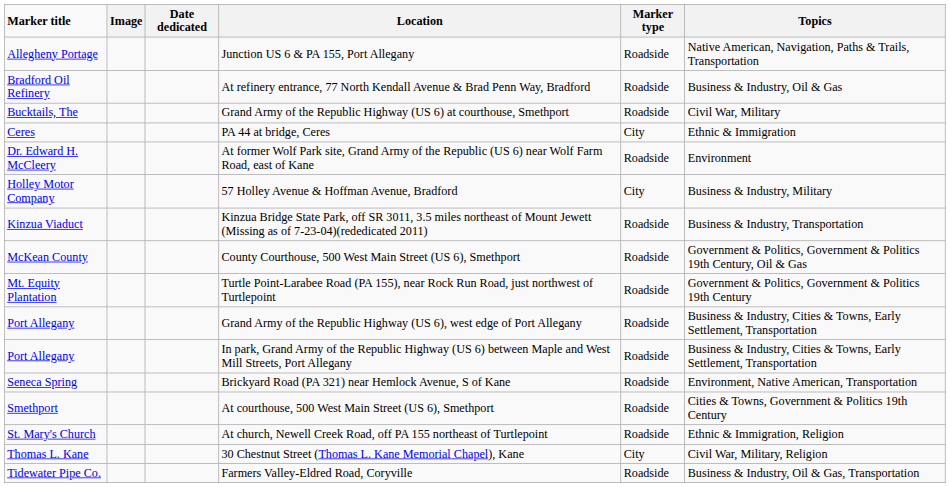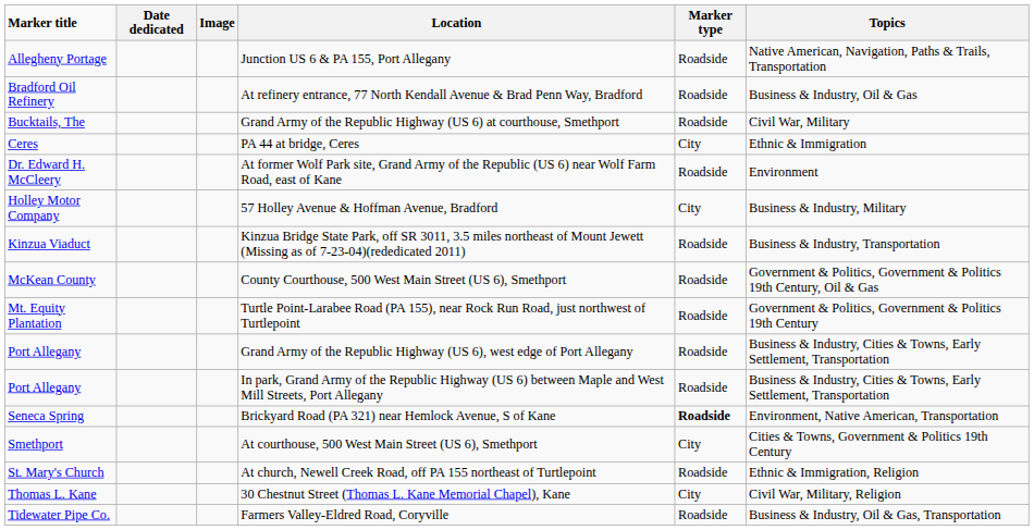 <table class="wikitable sortable" style="width:98%">
 <tr>
 <td><strong>Marker title</strong></td>
+<th><strong>Date dedicated</strong></th>
 <th class="unsortable"><strong>Image</strong></th>
-<th><strong>Date dedicated</strong></th>
 <th><strong>Location</strong></th>
 <th><strong>Marker type</strong></th>
 <th><strong>Topics</strong></th>
 </tr>
 <tr ->
 <td><a href='#'>Allegheny Portage</a></td>
 <td></td>
 <td></td>
 <td>Junction US 6 & PA 155, Port Allegany<br><small></small></td>
 <td>Roadside</td>
 <td>Native American, Navigation, Paths & Trails, Transportation</td>
 </tr>
 <tr ->
 <td><a href='#'>Bradford Oil Refinery</a></td>
 <td></td>
 <td></td>
 <td>At refinery entrance, 77 North Kendall Avenue & Brad Penn Way, Bradford<br><small></small></td>
 <td>Roadside</td>
 <td>Business & Industry, Oil & Gas</td>
 </tr>
 <tr ->
 <td><a href='#'>Bucktails, The</a></td>
 <td></td>
 <td></td>
 <td>Grand Army of the Republic Highway (US 6) at courthouse, Smethport<br><small></small></td>
 <td>Roadside</td>
 <td>Civil War, Military</td>
 </tr>
 <tr ->
 <td><a href='#'>Ceres</a></td>
 <td></td>
 <td></td>
 <td>PA 44 at bridge, Ceres<br><small></small></td>
 <td>City</td>
 <td>Ethnic & Immigration</td>
 </tr>
 <tr ->
 <td><a href='#'>Dr. Edward H. McCleery</a></td>
 <td></td>
 <td></td>
 <td>At former Wolf Park site, Grand Army of the Republic (US 6) near Wolf Farm Road, east of Kane<br><small></small></td>
 <td>Roadside</td>
 <td>Environment</td>
 </tr>
 <tr ->
 <td><a href='#'>Holley Motor Company</a></td>
 <td></td>
 <td></td>
 <td>57 Holley Avenue & Hoffman Avenue, Bradford<br><small></small></td>
 <td>City</td>
 <td>Business & Industry, Military</td>
 </tr>
 <tr ->
 <td><a href='#'>Kinzua Viaduct</a></td>
 <td></td>
 <td></td>
 <td>Kinzua Bridge State Park, off SR 3011, 3.5 miles northeast of Mount Jewett (Missing as of 7-23-04)(rededicated 2011)<br><small></small></td>
 <td>Roadside</td>
 <td>Business & Industry, Transportation</td>
 </tr>
 <tr ->
 <td><a href='#'>McKean County</a></td>
 <td></td>
 <td></td>
 <td>County Courthouse, 500 West Main Street (US 6), Smethport<br><small></small></td>
 <td>Roadside</td>
 <td>Government & Politics, Government & Politics 19th Century, Oil & Gas</td>
 </tr>
 <tr ->
 <td><a href='#'>Mt. Equity Plantation</a></td>
 <td></td>
 <td></td>
 <td>Turtle Point-Larabee Road (PA 155), near Rock Run Road, just northwest of Turtlepoint<br><small></small></td>
 <td>Roadside</td>
 <td>Government & Politics, Government & Politics 19th Century</td>
 </tr>
 <tr ->
 <td><a href='#'>Port Allegany</a></td>
 <td></td>
 <td></td>
 <td>Grand Army of the Republic Highway (US 6), west edge of Port Allegany<br><small></small></td>
 <td>Roadside</td>
 <td>Business & Industry, Cities & Towns, Early Settlement, Transportation</td>
 </tr>
 <tr ->
 <td><a href='#'>Port Allegany</a></td>
 <td></td>
 <td></td>
 <td>In park, Grand Army of the Republic Highway (US 6) between Maple and West Mill Streets, Port Allegany<br><small></small></td>
 <td>Roadside</td>
 <td>Business & Industry, Cities & Towns, Early Settlement, Transportation</td>
 </tr>
 <tr ->
 <td><a href='#'>Seneca Spring</a></td>
 <td></td>
 <td></td>
 <td>Brickyard Road (PA 321) near Hemlock Avenue, S of Kane<br><small></small></td>
-<td>Roadside</td>
+<td><strong>Roadside</strong></td>
 <td>Environment, Native American, Transportation</td>
 </tr>
 <tr ->
 <td><a href='#'>Smethport</a></td>
 <td></td>
 <td></td>
 <td>At courthouse, 500 West Main Street (US 6), Smethport<br><small></small></td>
-<td>Roadside</td>
+<td>City</td>
 <td>Cities & Towns, Government & Politics 19th Century</td>
 </tr>
 <tr ->
 <td><a href='#'>St. Mary's Church</a></td>
 <td></td>
 <td></td>
 <td>At church, Newell Creek Road, off PA 155 northeast of Turtlepoint<br><small></small></td>
 <td>Roadside</td>
 <td>Ethnic & Immigration, Religion</td>
 </tr>
 <tr ->
 <td><a href='#'>Thomas L. Kane</a></td>
 <td></td>
 <td></td>
 <td>30 Chestnut Street (<a href='#'>Thomas L. Kane Memorial Chapel</a>), Kane<br><small></small></td>
 <td>City</td>
 <td>Civil War, Military, Religion</td>
 </tr>
 <tr ->
 <td><a href='#'>Tidewater Pipe Co.</a></td>
 <td></td>
 <td></td>
 <td>Farmers Valley-Eldred Road, Coryville<br><small></small></td>
 <td>Roadside</td>
 <td>Business & Industry, Oil & Gas, Transportation</td>
 </tr>
 </table>
